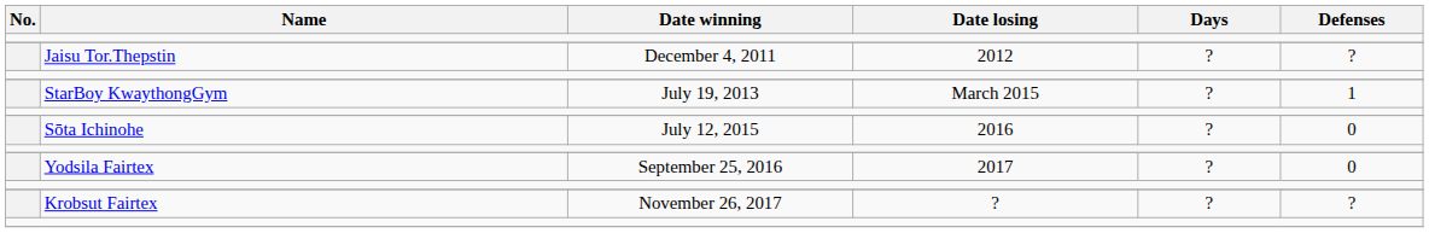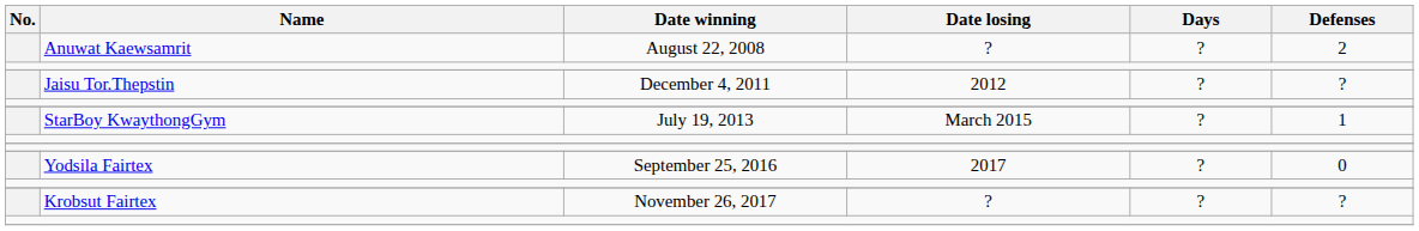 <table class="wikitable" width=100%>
 <tr>
 <th style="width:1%;">No.</th>
 <th style="width:37%;">Name</th>
 <th style="width:20%;">Date winning</th>
 <th style="width:20%;">Date losing</th>
 <th data-sort-type="number" style="width:10%;">Days</th>
 <th data-sort-type="number" style="width:10%;">Defenses</th>
+</tr>
+<tr align=center>
+<th></th>
+<td align=left> <a href='#'>Anuwat Kaewsamrit</a></td>
+<td>August 22, 2008</td>
+<td>?</td>
+<td>?</td>
+<td>2</td>
 </tr>
 <tr>
 <td colspan="6"></td>
 </tr>
 <tr>
 </tr>
 <tr align=center>
 <th></th>
 <td align=left> <a href='#'>Jaisu Tor.Thepstin</a></td>
 <td>December 4, 2011</td>
 <td>2012</td>
 <td>?</td>
 <td>?</td>
 </tr>
 <tr>
 <td colspan="6"></td>
 </tr>
 <tr>
 </tr>
 <tr align=center>
 <th></th>
 <td align=left> <a href='#'>StarBoy KwaythongGym</a></td>
 <td>July 19, 2013</td>
 <td>March 2015</td>
 <td>?</td>
 <td>1</td>
 </tr>
 <tr>
 <td colspan="6"></td>
 </tr>
 <tr>
-</tr>
-<tr align=center>
-<th></th>
-<td align=left> <a href='#'>Sōta Ichinohe</a></td>
-<td>July 12, 2015</td>
-<td>2016</td>
-<td>?</td>
-<td>0</td>
 </tr>
 <tr>
 <td colspan="6"></td>
 </tr>
 <tr>
 </tr>
 <tr align=center>
 <th></th>
 <td align=left> <a href='#'>Yodsila Fairtex</a></td>
 <td>September 25, 2016</td>
 <td>2017</td>
 <td>?</td>
 <td>0</td>
 </tr>
 <tr>
 <td colspan="6"></td>
 </tr>
 <tr>
 </tr>
 <tr align=center>
 <th></th>
 <td align=left> <a href='#'>Krobsut Fairtex</a></td>
 <td>November 26, 2017</td>
 <td>?</td>
 <td>?</td>
 <td>?</td>
 </tr>
 <tr>
 <td colspan="6"></td>
 </tr>
 <tr>
 </tr>
 </table>
